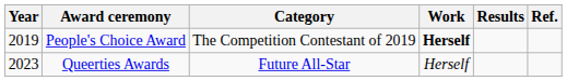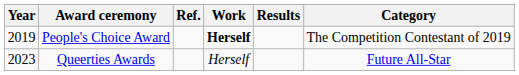 <table class="wikitable sortable" >
 <tr>
 <th>Year</th>
 <th>Award ceremony</th>
-<th>Category</th>
+<th>Ref.</th>
 <th>Work</th>
 <th>Results</th>
-<th>Ref.</th>
+<th>Category</th>
 </tr>
 <tr>
 <td style="text-align:center">2019</td>
 <td style="text-align:center"><a href='#'>People's Choice Award</a></td>
-<td style="text-align:center">The Competition Contestant of 2019</td>
+<td style="text-align:center"></td>
 <td style="text-align:center"><strong>Herself</strong></td>
 <td></td>
-<td style="text-align:center"></td>
+<td style="text-align:center">The Competition Contestant of 2019</td>
 </tr>
 <tr>
 <td style="text-align:center">2023</td>
 <td style="text-align:center"><a href='#'>Queerties Awards</a></td>
-<td style="text-align:center"><a href='#'>Future All-Star</a></td>
+<td style="text-align:center"></td>
 <td style="text-align:center"><em>Herself</em></td>
 <td></td>
-<td style="text-align:center"></td>
+<td style="text-align:center"><a href='#'>Future All-Star</a></td>
 </tr>
 </table>
